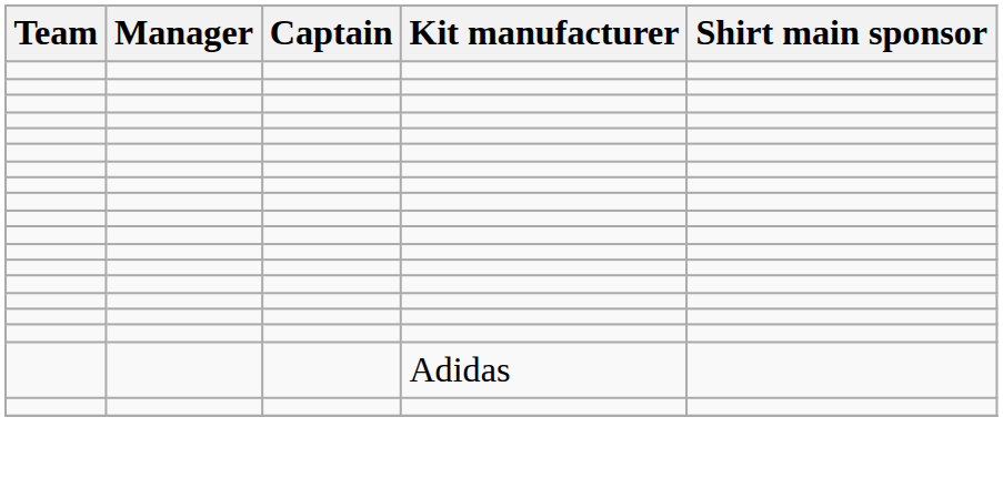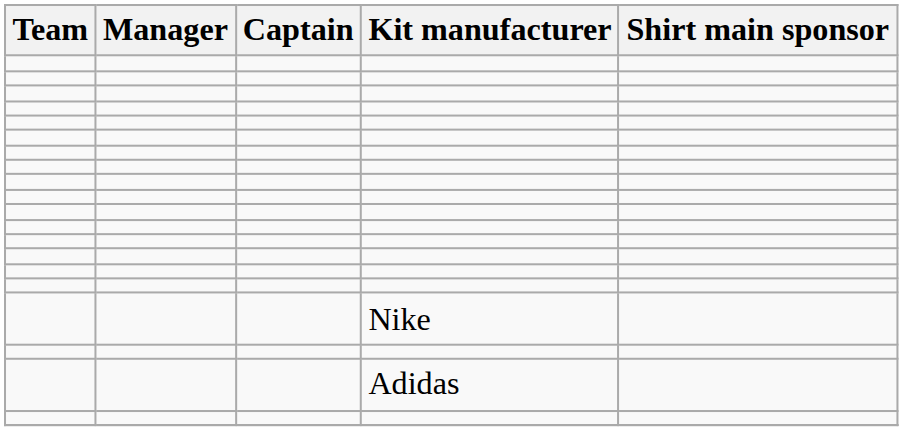 <table class="wikitable sortable" style="text-align: left;">
 <tr>
 <th>Team</th>
 <th>Manager</th>
 <th>Captain</th>
 <th>Kit manufacturer</th>
 <th>Shirt main sponsor</th>
 </tr>
 <tr>
 <td></td>
 <td></td>
 <td></td>
 <td></td>
 <td></td>
 </tr>
 <tr>
 <td></td>
 <td></td>
 <td></td>
 <td></td>
 <td></td>
 </tr>
 <tr>
 <td></td>
 <td></td>
 <td></td>
 <td></td>
 <td></td>
 </tr>
 <tr>
 <td></td>
 <td></td>
 <td></td>
 <td></td>
 <td></td>
 </tr>
 <tr>
 <td></td>
 <td></td>
 <td></td>
 <td></td>
 <td></td>
 </tr>
 <tr>
 <td></td>
 <td></td>
 <td></td>
 <td></td>
 <td></td>
 </tr>
 <tr>
 <td></td>
 <td></td>
 <td></td>
 <td></td>
 <td></td>
 </tr>
 <tr>
 <td></td>
 <td></td>
 <td></td>
 <td></td>
 <td></td>
 </tr>
 <tr>
 <td></td>
 <td></td>
 <td></td>
 <td></td>
 <td></td>
 </tr>
 <tr>
 <td></td>
 <td></td>
 <td></td>
 <td></td>
 <td></td>
 </tr>
 <tr>
 <td></td>
 <td></td>
 <td></td>
 <td></td>
 <td></td>
 </tr>
 <tr>
 <td></td>
 <td></td>
 <td></td>
 <td></td>
 <td></td>
 </tr>
 <tr>
 <td></td>
 <td></td>
 <td></td>
 <td></td>
 <td></td>
 </tr>
 <tr>
 <td></td>
 <td></td>
 <td></td>
 <td></td>
 <td></td>
 </tr>
 <tr>
 <td></td>
 <td></td>
 <td></td>
 <td></td>
 <td></td>
 </tr>
 <tr>
 <td></td>
 <td></td>
 <td></td>
 <td></td>
 <td></td>
 </tr>
 <tr>
 <td></td>
 <td></td>
 <td></td>
+<td>Nike</td>
+<td></td>
+</tr>
+<tr>
+<td></td>
+<td></td>
+<td></td>
 <td></td>
 <td></td>
 </tr>
 <tr>
 <td></td>
 <td></td>
 <td></td>
 <td {{nobreak>Adidas</td>
 <td></td>
 </tr>
 <tr>
 <td></td>
 <td></td>
 <td></td>
 <td></td>
 <td></td>
 </tr>
 <tr>
 </tr>
 </table>
